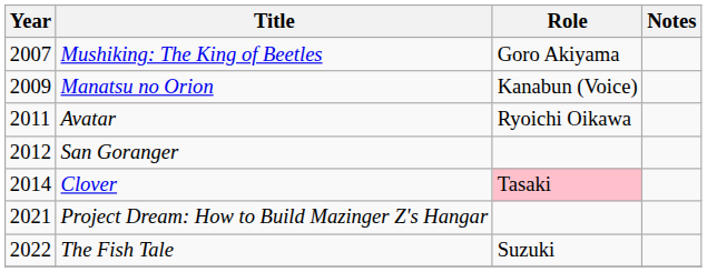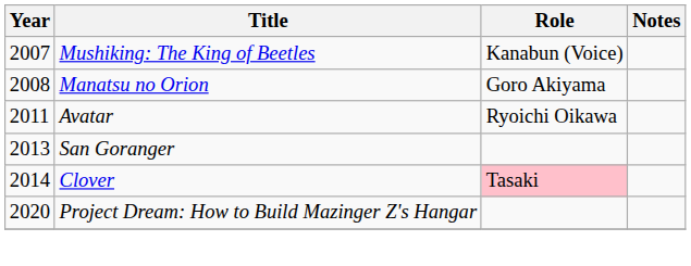 <table class="wikitable">
 <tr>
 <th>Year</th>
 <th>Title</th>
 <th>Role</th>
 <th>Notes</th>
 </tr>
 <tr>
 <td>2007</td>
 <td><em><a href='#'>Mushiking: The King of Beetles</a></em></td>
-<td>Goro Akiyama</td>
+<td>Kanabun (Voice)</td>
 <td></td>
 </tr>
 <tr>
-<td>2009</td>
+<td>2008</td>
 <td><em><a href='#'>Manatsu no Orion</a></em></td>
-<td>Kanabun (Voice)</td>
+<td>Goro Akiyama</td>
 <td></td>
 </tr>
 <tr>
 <td>2011</td>
 <td><em>Avatar</em></td>
 <td>Ryoichi Oikawa</td>
 <td></td>
 </tr>
 <tr>
-<td>2012</td>
+<td>2013</td>
 <td><em>San Goranger</em></td>
 <td></td>
 <td></td>
 </tr>
 <tr>
 <td>2014</td>
 <td><em><a href='#'>Clover</a></em></td>
 <td style="background: pink;">Tasaki</td>
 <td></td>
 </tr>
 <tr>
-<td>2021</td>
+<td>2020</td>
 <td><em>Project Dream: How to Build Mazinger Z's Hangar</em></td>
 <td></td>
 <td></td>
 </tr>
 <tr>
-<td>2022</td>
-<td><em>The Fish Tale</em></td>
-<td>Suzuki</td>
-<td></td>
-</tr>
-<tr>
 </tr>
 </table>
